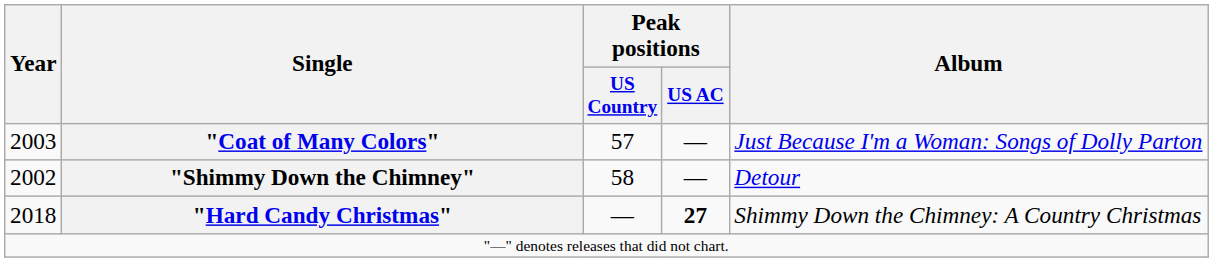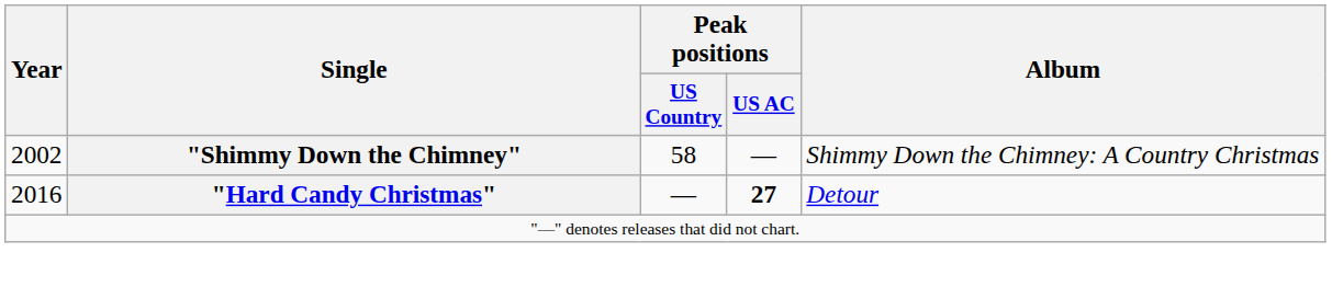 <table class="wikitable plainrowheaders" style="text-align:center;">
 <tr>
 <th rowspan="2">Year</th>
 <th rowspan="2" style="width:22em;">Single</th>
 <th colspan="2">Peak positions</th>
 <th rowspan="2">Album</th>
 </tr>
 <tr style="font-size:smaller;">
 <th width="40"><a href='#'>US Country</a><br></th>
 <th width="40"><a href='#'>US AC</a><br></th>
 </tr>
 <tr>
-<td>2003</td>
-<th scope="row">"<a href='#'>Coat of Many Colors</a>" </th>
-<td>57</td>
-<td>—</td>
-<td align="left"><em><a href='#'>Just Because I'm a Woman: Songs of Dolly Parton</a></em></td>
-</tr>
-<tr>
 <td>2002</td>
 <th scope="row">"Shimmy Down the Chimney"</th>
 <td>58</td>
 <td>—</td>
-<td align="left"><em><a href='#'>Detour</a></em></td>
+<td align="left"><em>Shimmy Down the Chimney: A Country Christmas</em></td>
 </tr>
 <tr>
-<td>2018</td>
+<td>2016</td>
 <th scope="row">"<a href='#'>Hard Candy Christmas</a>" </th>
 <td>—</td>
 <td><strong>27</strong></td>
-<td align="left"><em>Shimmy Down the Chimney: A Country Christmas</em></td>
+<td align="left"><em><a href='#'>Detour</a></em></td>
 </tr>
 <tr>
 <td colspan="5" style="font-size:8pt">"—" denotes releases that did not chart.</td>
 </tr>
 </table>
